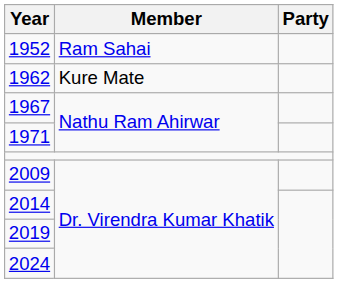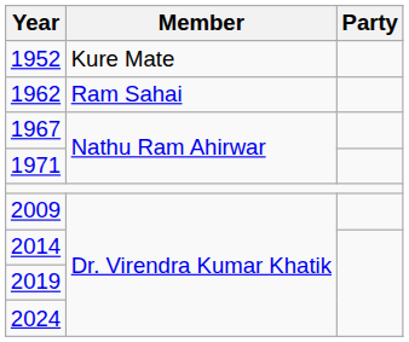 <table class="wikitable">
 <tr>
 <th>Year</th>
 <th>Member</th>
 <th colspan="2"><strong>Party</strong></th>
 </tr>
 <tr>
 <td><a href='#'>1952</a></td>
-<td><a href='#'>Ram Sahai</a></td>
+<td>Kure Mate</td>
 <td></td>
 </tr>
 <tr>
 <td><a href='#'>1962</a></td>
-<td>Kure Mate</td>
+<td><a href='#'>Ram Sahai</a></td>
 <td></td>
 </tr>
 <tr>
 <td><a href='#'>1967</a></td>
 <td rowspan="2"><a href='#'>Nathu Ram Ahirwar</a></td>
 <td></td>
 </tr>
 <tr>
 <td><a href='#'>1971</a></td>
 </tr>
 <tr>
 <td colspan="4"></td>
 </tr>
 <tr>
 <td><a href='#'>2009</a></td>
 <td rowspan="4"><a href='#'>Dr. Virendra Kumar Khatik</a></td>
 <td></td>
 </tr>
 <tr>
 <td><a href='#'>2014</a></td>
 </tr>
 <tr>
 <td><a href='#'>2019</a></td>
 </tr>
 <tr>
 <td><a href='#'>2024</a></td>
 </tr>
 </table>
